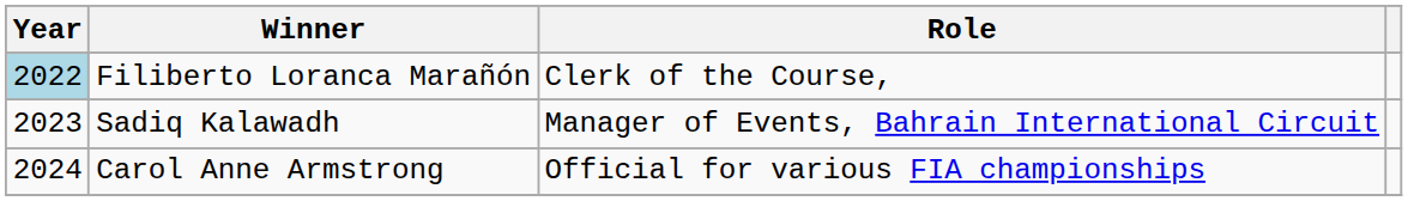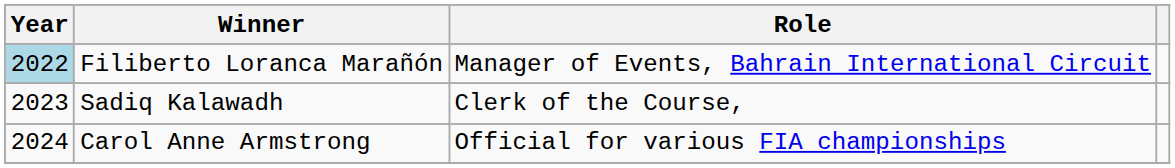 <table class="wikitable">
 <tr>
 <th>Year</th>
 <th>Winner</th>
 <th>Role</th>
 <th></th>
 </tr>
 <tr>
 <td style="background: lightblue;">2022</td>
 <td> Filiberto Loranca Marañón</td>
-<td>Clerk of the Course, </td>
+<td>Manager of Events, <a href='#'>Bahrain International Circuit</a></td>
 <td></td>
 </tr>
 <tr>
 <td>2023</td>
 <td> Sadiq Kalawadh</td>
-<td>Manager of Events, <a href='#'>Bahrain International Circuit</a></td>
+<td>Clerk of the Course, </td>
 <td></td>
 </tr>
 <tr>
 <td>2024</td>
 <td> Carol Anne Armstrong</td>
 <td>Official for various <a href='#'>FIA championships</a></td>
 <td></td>
 </tr>
 <tr>
 </tr>
 </table>
